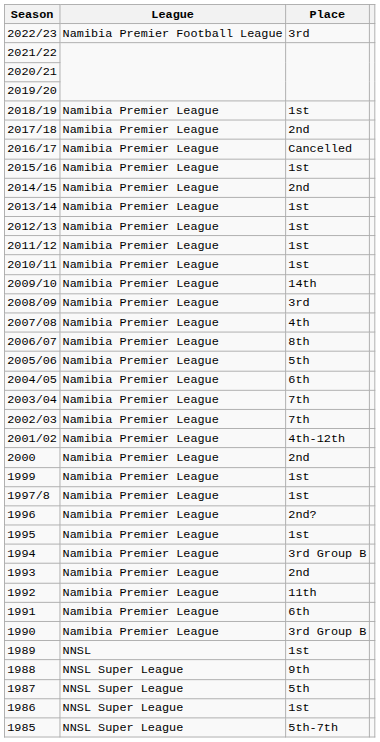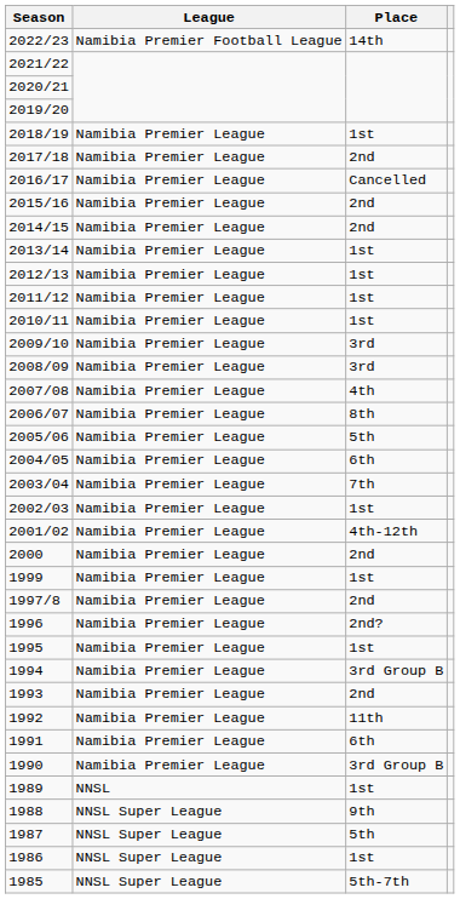 <table class="wikitable">
 <tr>
 <th>Season</th>
 <th>League</th>
 <th>Place</th>
 <th></th>
 </tr>
 <tr>
 <td>2022/23</td>
 <td>Namibia Premier Football League</td>
-<td>3rd</td>
+<td>14th</td>
 <td></td>
 </tr>
 <tr>
 <td>2021/22</td>
 <td rowspan="3"></td>
 <td rowspan="3"></td>
 <td rowspan="3"></td>
 </tr>
 <tr>
 <td>2020/21</td>
 </tr>
 <tr>
 <td>2019/20</td>
 </tr>
 <tr>
 <td>2018/19</td>
 <td>Namibia Premier League</td>
 <td>1st</td>
 <td></td>
 </tr>
 <tr>
 <td>2017/18</td>
 <td>Namibia Premier League</td>
 <td>2nd</td>
 <td></td>
 </tr>
 <tr>
 <td>2016/17</td>
 <td>Namibia Premier League</td>
 <td>Cancelled</td>
 <td></td>
 </tr>
 <tr>
 <td>2015/16</td>
 <td>Namibia Premier League</td>
-<td>1st</td>
+<td>2nd</td>
 <td></td>
 </tr>
 <tr>
 <td>2014/15</td>
 <td>Namibia Premier League</td>
 <td>2nd</td>
 <td></td>
 </tr>
 <tr>
 <td>2013/14</td>
 <td>Namibia Premier League</td>
 <td>1st</td>
 <td></td>
 </tr>
 <tr>
 <td>2012/13</td>
 <td>Namibia Premier League</td>
 <td>1st</td>
 <td></td>
 </tr>
 <tr>
 <td>2011/12</td>
 <td>Namibia Premier League</td>
 <td>1st</td>
 <td></td>
 </tr>
 <tr>
 <td>2010/11</td>
 <td>Namibia Premier League</td>
 <td>1st</td>
 <td></td>
 </tr>
 <tr>
 <td>2009/10</td>
 <td>Namibia Premier League</td>
-<td>14th</td>
+<td>3rd</td>
 <td></td>
 </tr>
 <tr>
 <td>2008/09</td>
 <td>Namibia Premier League</td>
 <td>3rd</td>
 <td></td>
 </tr>
 <tr>
 <td>2007/08</td>
 <td>Namibia Premier League</td>
 <td>4th</td>
 <td></td>
 </tr>
 <tr>
 <td>2006/07</td>
 <td>Namibia Premier League</td>
 <td>8th</td>
 <td></td>
 </tr>
 <tr>
 <td>2005/06</td>
 <td>Namibia Premier League</td>
 <td>5th</td>
 <td></td>
 </tr>
 <tr>
 <td>2004/05</td>
 <td>Namibia Premier League</td>
 <td>6th</td>
 <td></td>
 </tr>
 <tr>
 <td>2003/04</td>
 <td>Namibia Premier League</td>
 <td>7th</td>
 <td></td>
 </tr>
 <tr>
 <td>2002/03</td>
 <td>Namibia Premier League</td>
-<td>7th</td>
+<td>1st</td>
 <td></td>
 </tr>
 <tr>
 <td>2001/02</td>
 <td>Namibia Premier League</td>
 <td>4th-12th</td>
 <td></td>
 </tr>
 <tr>
 <td>2000</td>
 <td>Namibia Premier League</td>
 <td>2nd</td>
 <td></td>
 </tr>
 <tr>
 <td>1999</td>
 <td>Namibia Premier League</td>
 <td>1st</td>
 <td></td>
 </tr>
 <tr>
 <td>1997/8</td>
 <td>Namibia Premier League</td>
-<td>1st</td>
+<td>2nd</td>
 <td></td>
 </tr>
 <tr>
 <td>1996</td>
 <td>Namibia Premier League</td>
 <td>2nd?</td>
 <td></td>
 </tr>
 <tr>
 <td>1995</td>
 <td>Namibia Premier League</td>
 <td>1st</td>
 <td></td>
 </tr>
 <tr>
 <td>1994</td>
 <td>Namibia Premier League</td>
 <td>3rd Group B</td>
 <td></td>
 </tr>
 <tr>
 <td>1993</td>
 <td>Namibia Premier League</td>
 <td>2nd</td>
 <td></td>
 </tr>
 <tr>
 <td>1992</td>
 <td>Namibia Premier League</td>
 <td>11th</td>
 <td></td>
 </tr>
 <tr>
 <td>1991</td>
 <td>Namibia Premier League</td>
 <td>6th</td>
 <td></td>
 </tr>
 <tr>
 <td>1990</td>
 <td>Namibia Premier League</td>
 <td>3rd Group B</td>
 <td></td>
 </tr>
 <tr>
 <td>1989</td>
 <td>NNSL</td>
 <td>1st</td>
 <td></td>
 </tr>
 <tr>
 <td>1988</td>
 <td>NNSL Super League</td>
 <td>9th</td>
 <td></td>
 </tr>
 <tr>
 <td>1987</td>
 <td>NNSL Super League</td>
 <td>5th</td>
 <td></td>
 </tr>
 <tr>
 <td>1986</td>
 <td>NNSL Super League</td>
 <td>1st</td>
 <td></td>
 </tr>
 <tr>
 <td>1985</td>
 <td>NNSL Super League</td>
 <td>5th-7th</td>
 <td></td>
 </tr>
 </table>
